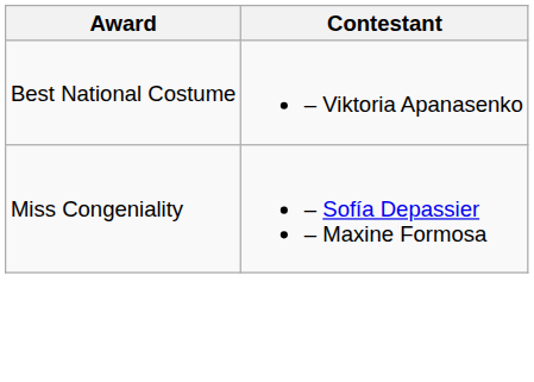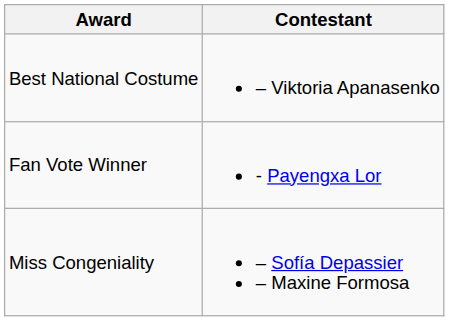 <table class="wikitable sortable unsortable" style="font-size: 95%;">
 <tr>
 <th>Award</th>
 <th>Contestant</th>
 </tr>
 <tr>
 <td>Best National Costume</td>
 <td><br><ul><li> – Viktoria Apanasenko</li></ul></td>
 </tr>
 <tr>
+<td>Fan Vote Winner</td>
+<td><br><ul><li> - <a href='#'>Payengxa Lor</a></li></ul></td>
+</tr>
+<tr>
 <td>Miss Congeniality</td>
 <td><br><ul><li> – <a href='#'>Sofía Depassier</a></li><li> – Maxine Formosa</li></ul></td>
 </tr>
 </table>
